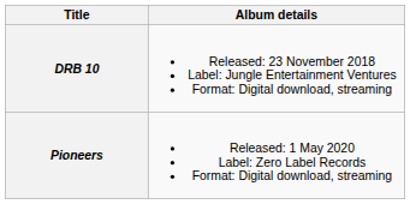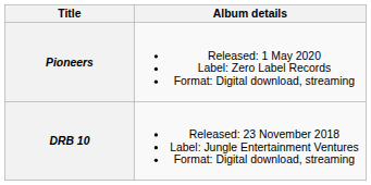 <table class="wikitable plainrowheaders" style="text-align:center;">
 <tr>
 <th scope="col" style="width:11em;">Title</th>
 <th scope="col" style="width:20em;">Album details</th>
 </tr>
 <tr>
+<th scope="row"><em>Pioneers</em></th>
+<td><br><ul><li>Released: 1 May 2020</li><li>Label: Zero Label Records</li><li>Format: Digital download, streaming</li></ul></td>
+</tr>
+<tr>
 <th scope="row"><em>DRB 10</em></th>
 <td><br><ul><li>Released: 23 November 2018</li><li>Label: Jungle Entertainment Ventures</li><li>Format: Digital download, streaming</li></ul></td>
 </tr>
-<tr>
-<th scope="row"><em>Pioneers</em></th>
-<td><br><ul><li>Released: 1 May 2020</li><li>Label: Zero Label Records</li><li>Format: Digital download, streaming</li></ul></td>
-</tr>
 </table>
